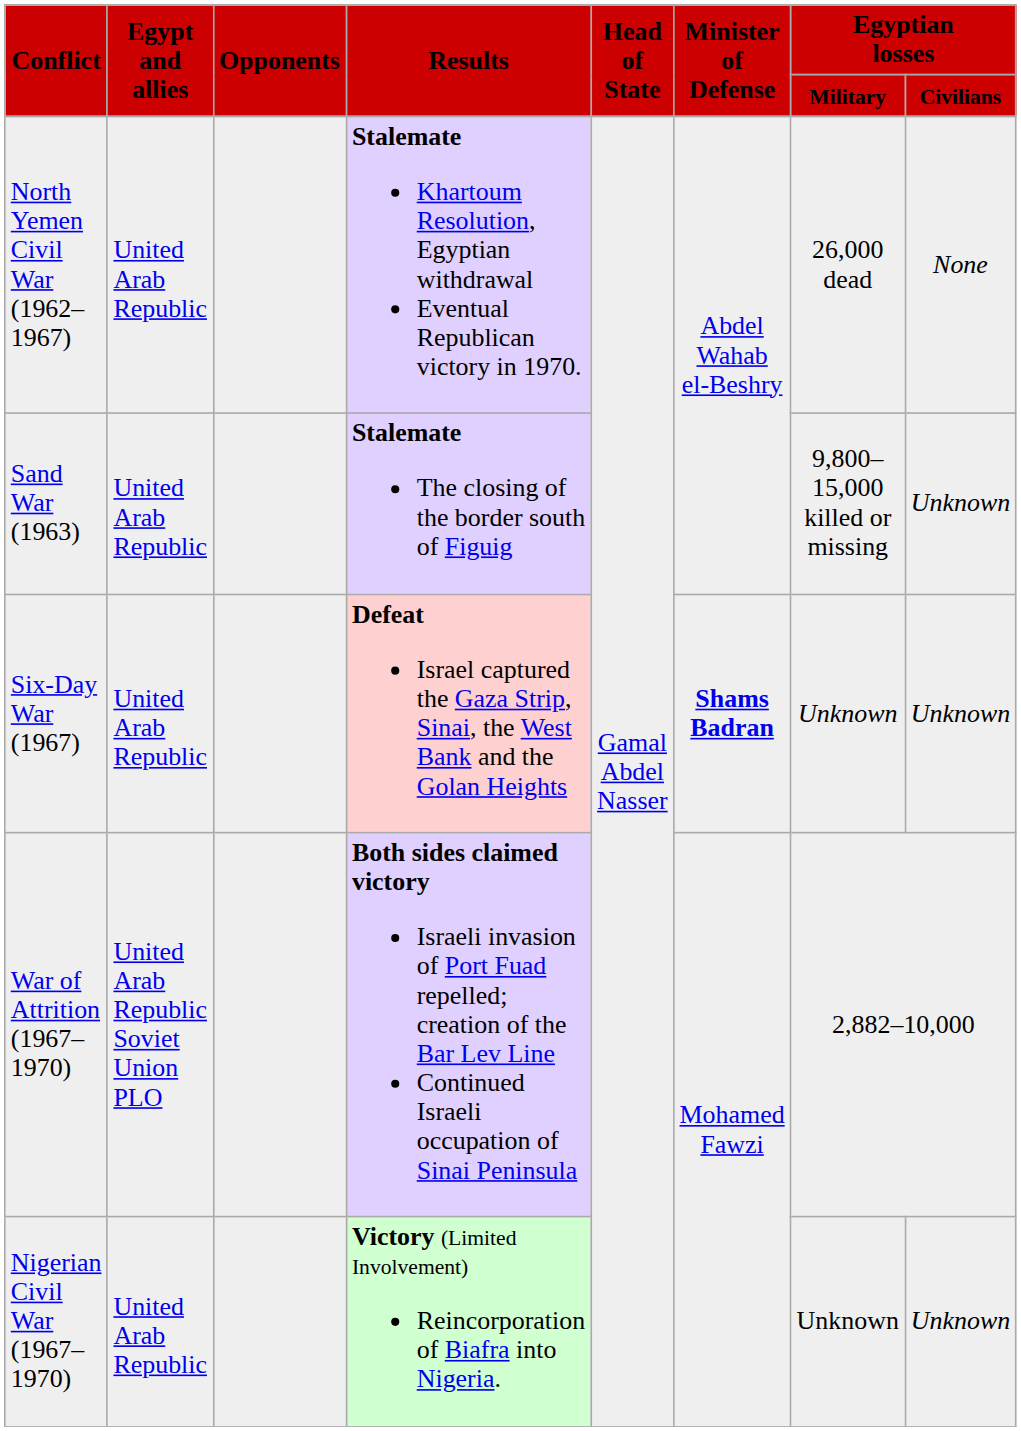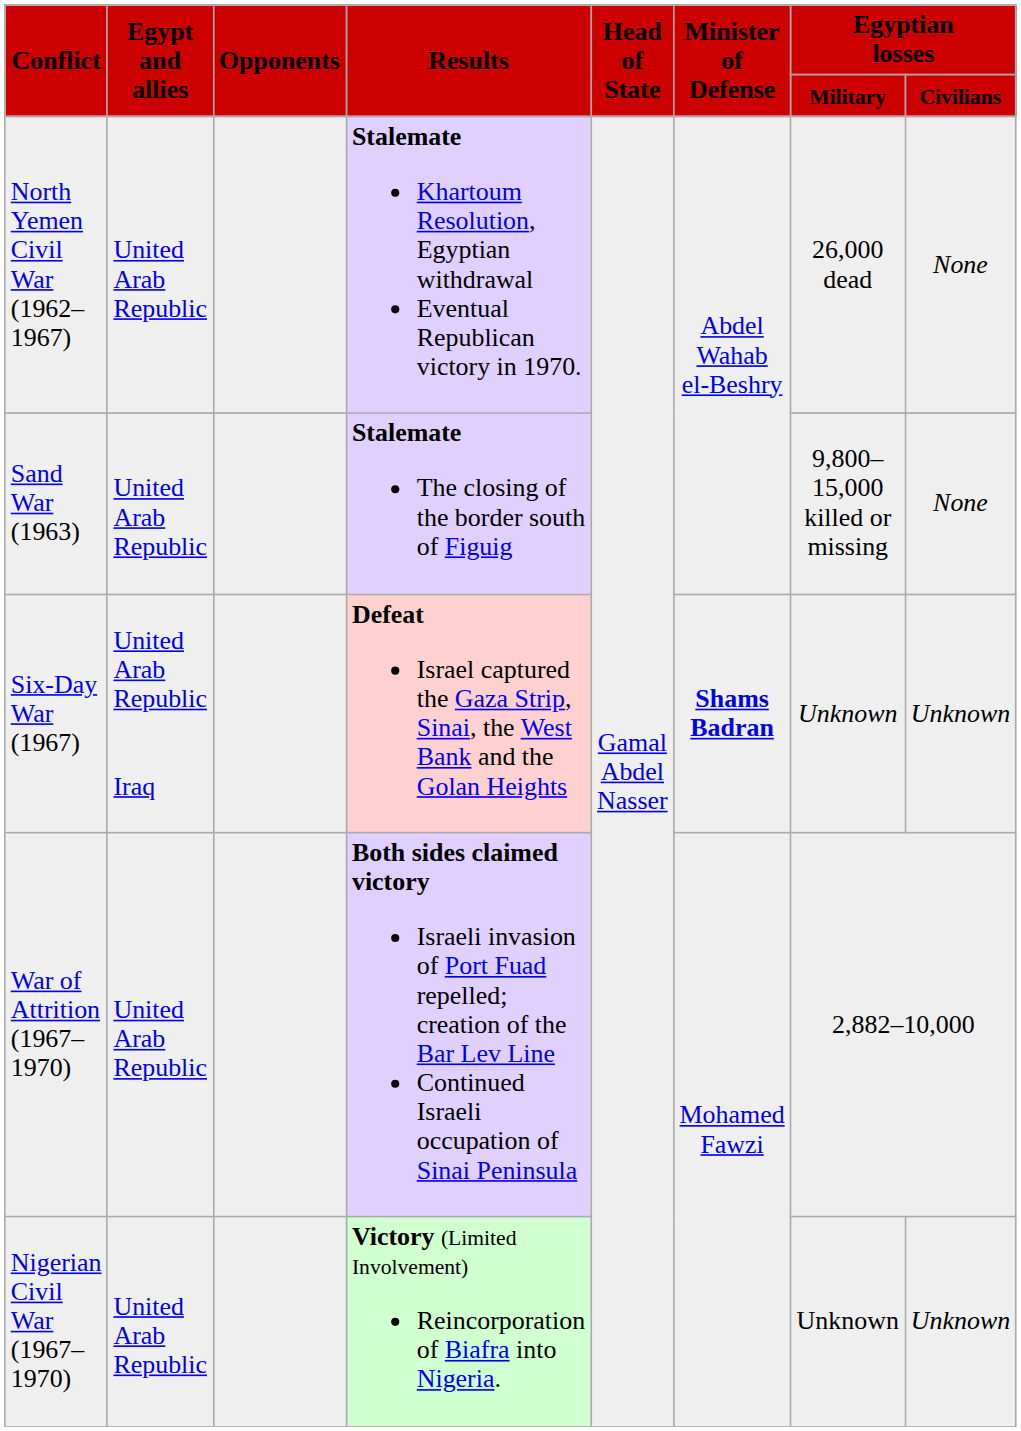 <table class="wikitable">
 <tr>
 <th style="background:#CC0000" rowspan="2" width=190px><span>Conflict</span></th>
 <th style="background:#CC0000" rowspan="2" width=170px><span>Egypt<br>and allies</span></th>
 <th style="background:#CC0000" rowspan="2" width=170px><span>Opponents</span></th>
 <th style="background:#CC0000" rowspan="2" width=280px><span>Results</span></th>
 <th style="background:#CC0000" rowspan="2" width=90px><span>Head of State</span></th>
 <th style="background:#CC0000" rowspan="2" width=90px><span>Minister of<br>Defense</span></th>
 <th style="background:#CC0000" colspan="2"><span>Egyptian<br>losses</span></th>
 </tr>
 <tr>
 <th style="background:#CC0000" rowspan="1" width=55px><span><small>Military</small></span></th>
 <th style="background:#CC0000" rowspan="1" width=><span><small>Civilians</small></span></th>
 </tr>
 <tr>
 <td style="background:#efefef"><a href='#'>North Yemen Civil War</a><br>(1962–1967)</td>
 <td style="background:#efefef"><br> <a href='#'>United Arab Republic</a></td>
 <td style="background:#efefef"> <br></td>
 <td style="background:#E0D0FF"><strong>Stalemate</strong><br><ul><li><a href='#'>Khartoum Resolution</a>, Egyptian withdrawal</li><li>Eventual Republican victory in 1970.</li></ul></td>
 <td style="background:#efefef;text-align:center;" rowspan=5><a href='#'>Gamal Abdel Nasser</a></td>
 <td style="background:#efefef;text-align:center;" rowspan=2><a href='#'>Abdel Wahab el-Beshry</a></td>
 <td style="background:#efefef;text-align:center;">26,000 dead</td>
 <td style="background:#efefef;text-align:center;"><em>None</em></td>
 </tr>
 <tr>
 <td style="background:#efefef"><a href='#'>Sand War</a><br>(1963)</td>
 <td style="background:#efefef"><br> <a href='#'>United Arab Republic</a></td>
 <td style="background:#efefef"></td>
 <td style="background:#E0D0FF"><strong>Stalemate</strong><br><ul><li>The closing of the border south of <a href='#'>Figuig</a></li></ul></td>
 <td style="background:#efefef;text-align:center;">9,800–15,000 killed or missing</td>
-<td style="background:#efefef;text-align:center;"><em>Unknown</em></td>
+<td style="background:#efefef;text-align:center;"><em>None</em></td>
 </tr>
 <tr>
 <td style="background:#efefef"><a href='#'>Six-Day War</a> <br>(1967)</td>
-<td style="background:#efefef"><br> <a href='#'>United Arab Republic</a></td>
+<td style="background:#efefef"> <a href='#'>United Arab Republic</a><br><br><br> <a href='#'>Iraq</a><br></td>
 <td style="background:#efefef"></td>
 <td style="background:#FFD0D0"><strong>Defeat</strong><br><ul><li>Israel captured the <a href='#'>Gaza Strip</a>, <a href='#'>Sinai</a>, the <a href='#'>West Bank</a> and the <a href='#'>Golan Heights</a></li></ul></td>
 <td style="background:#efefef;text-align:center;"><strong><a href='#'>Shams Badran</a></strong></td>
 <td style="background:#efefef;text-align:center;"><em>Unknown</em></td>
 <td style="background:#efefef;text-align:center;"><em>Unknown</em></td>
 </tr>
 <tr>
 <td style="background:#efefef"><a href='#'>War of Attrition</a> <br>(1967–1970)</td>
-<td style="background:#efefef"> <a href='#'>United Arab Republic</a><br> <a href='#'>Soviet Union</a><br> <a href='#'>PLO</a><br></td>
+<td style="background:#efefef"><br> <a href='#'>United Arab Republic</a></td>
 <td style="background:#efefef"></td>
 <td style="background:#E0D0FF"><strong>Both sides claimed victory</strong><br><ul><li>Israeli invasion of <a href='#'>Port Fuad</a> repelled; creation of the <a href='#'>Bar Lev Line</a></li><li>Continued Israeli occupation of <a href='#'>Sinai Peninsula</a></li></ul></td>
 <td style="background:#efefef;text-align:center;" rowspan=2><a href='#'>Mohamed Fawzi</a></td>
 <td style="background:#efefef;text-align:center;" colspan=2>2,882–10,000</td>
 </tr>
 <tr>
 <td style="background:#efefef"><a href='#'>Nigerian Civil War</a><br>(1967–1970)</td>
 <td style="background:#efefef"><br> <a href='#'>United Arab Republic</a></td>
 <td style="background:#efefef"></td>
 <td style="background:#D0FFD0"><strong>Victory</strong> <small>(Limited Involvement)</small><br><ul><li>Reincorporation of <a href='#'>Biafra</a> into <a href='#'>Nigeria</a>.</li></ul></td>
 <td style="background:#efefef;text-align:center;">Unknown</td>
 <td style="background:#efefef;text-align:center;"><em>Unknown</em></td>
 </tr>
 <tr>
 </tr>
 </table>
